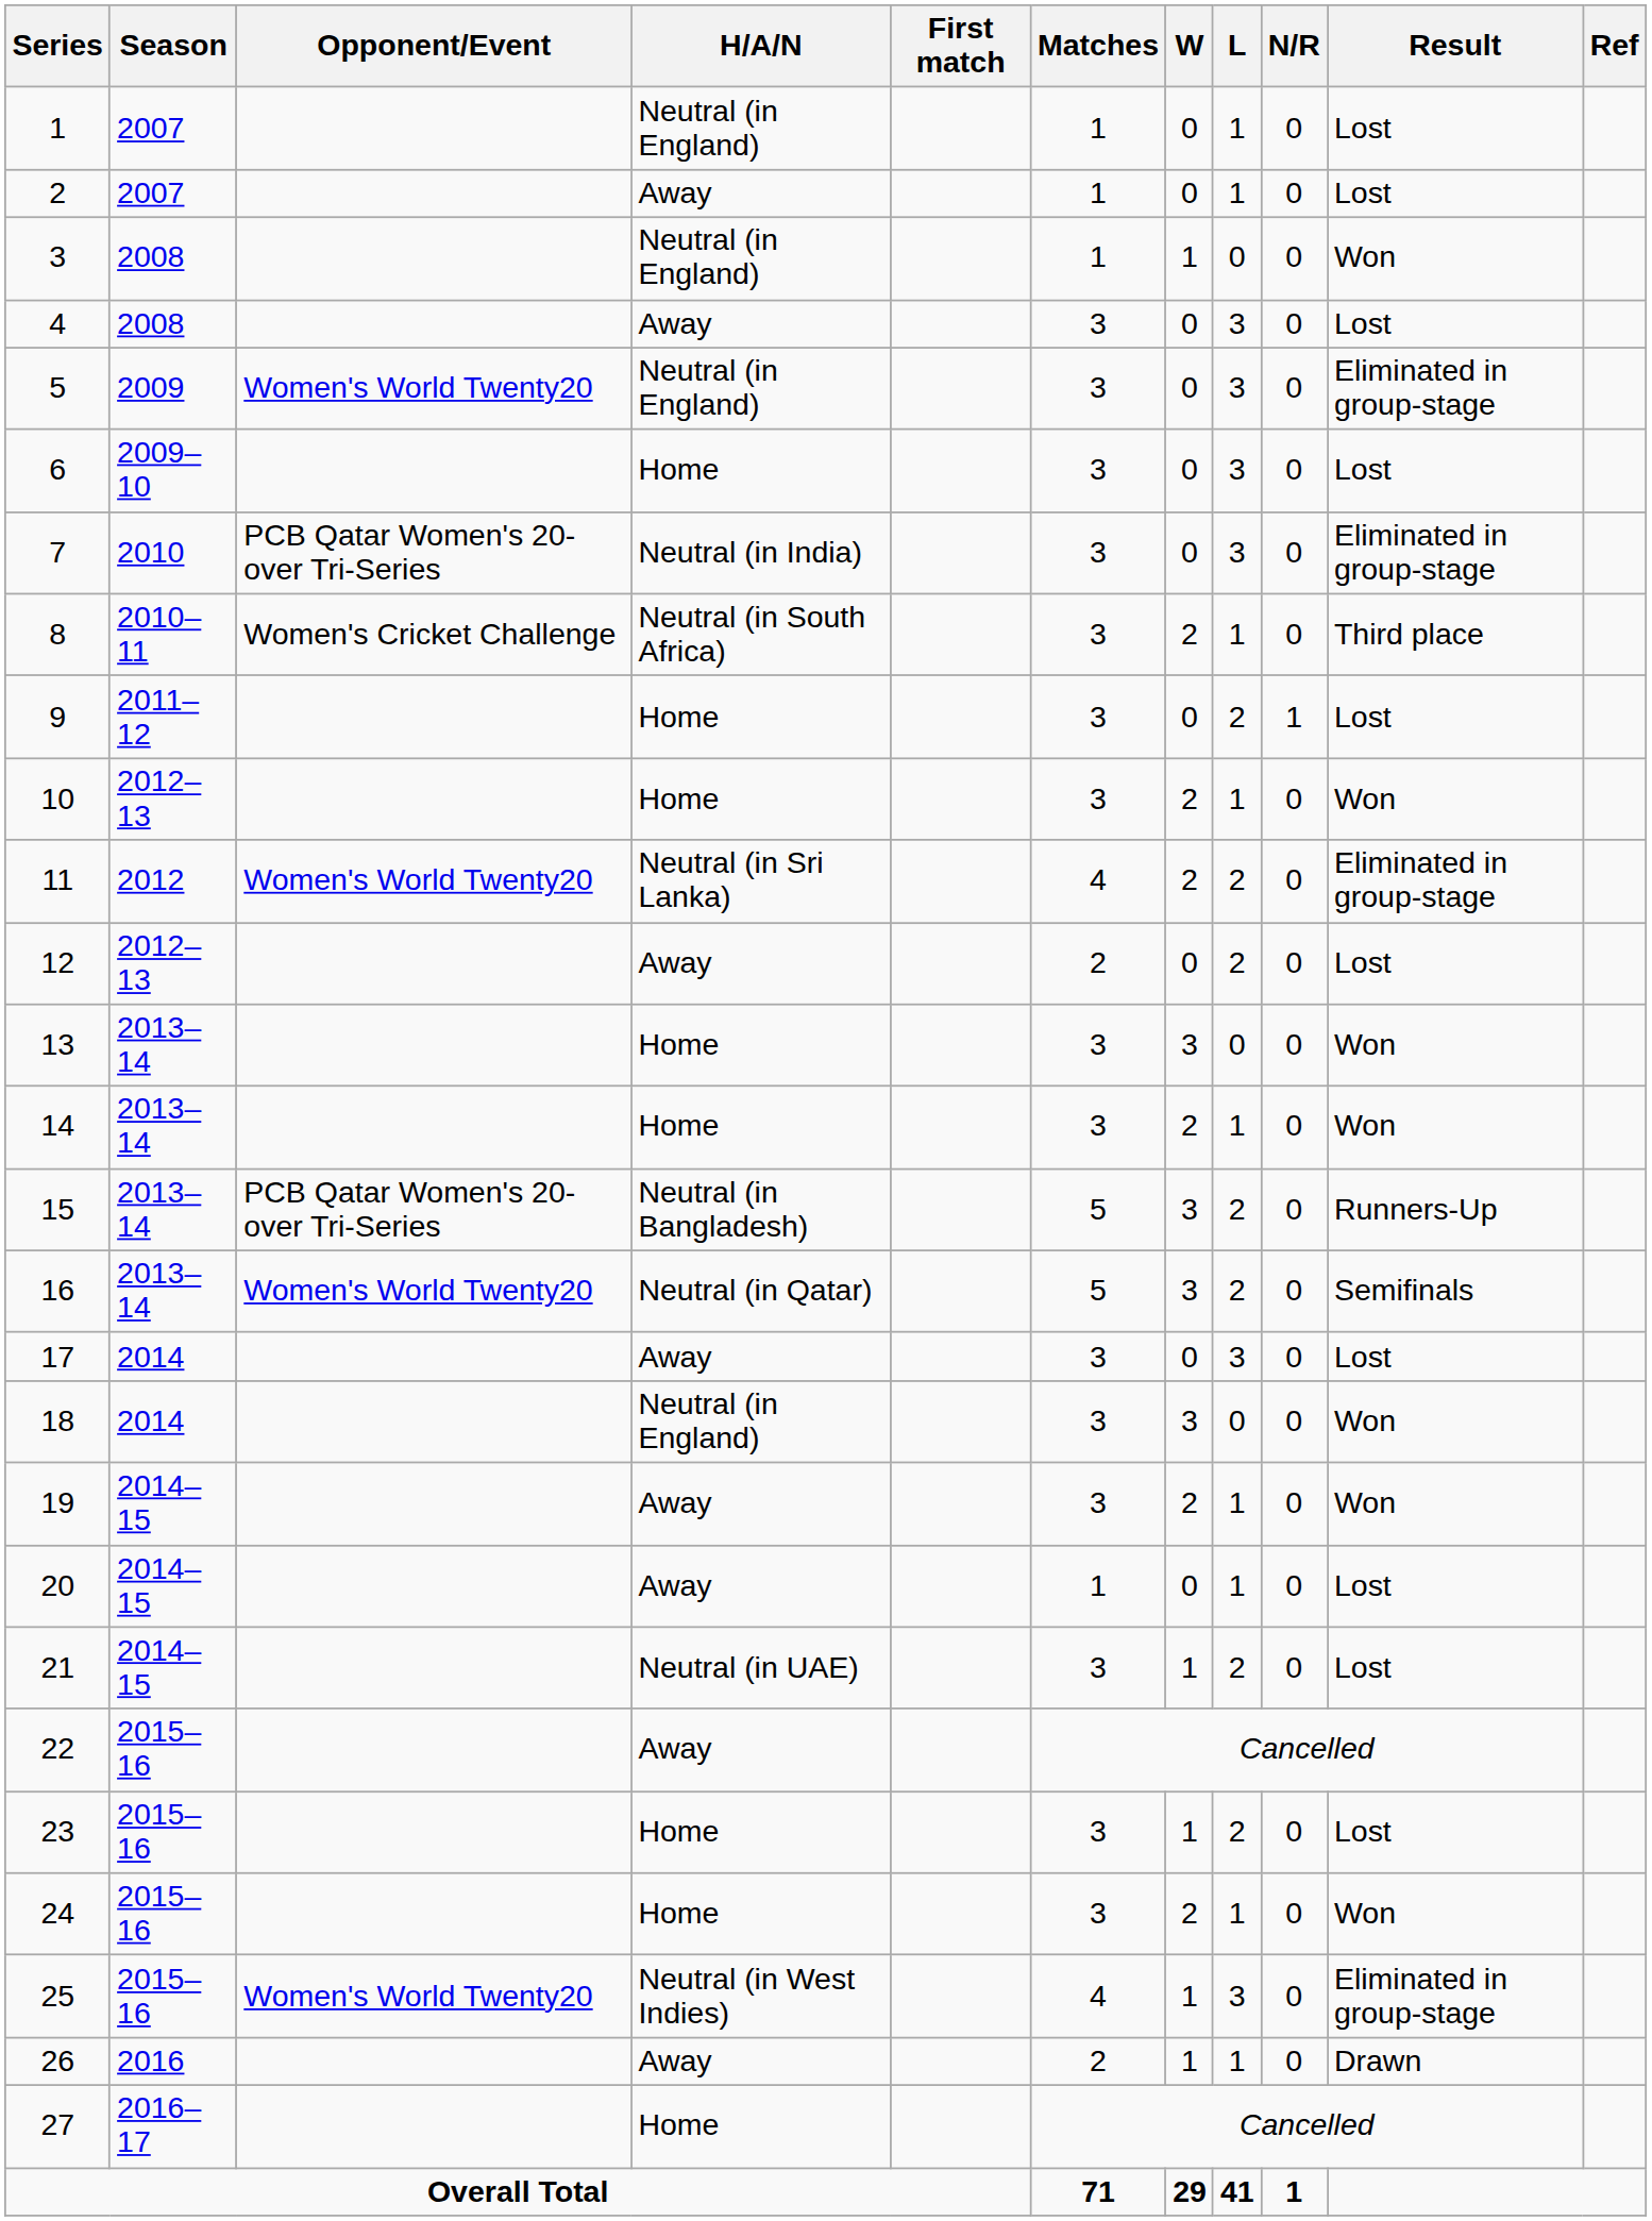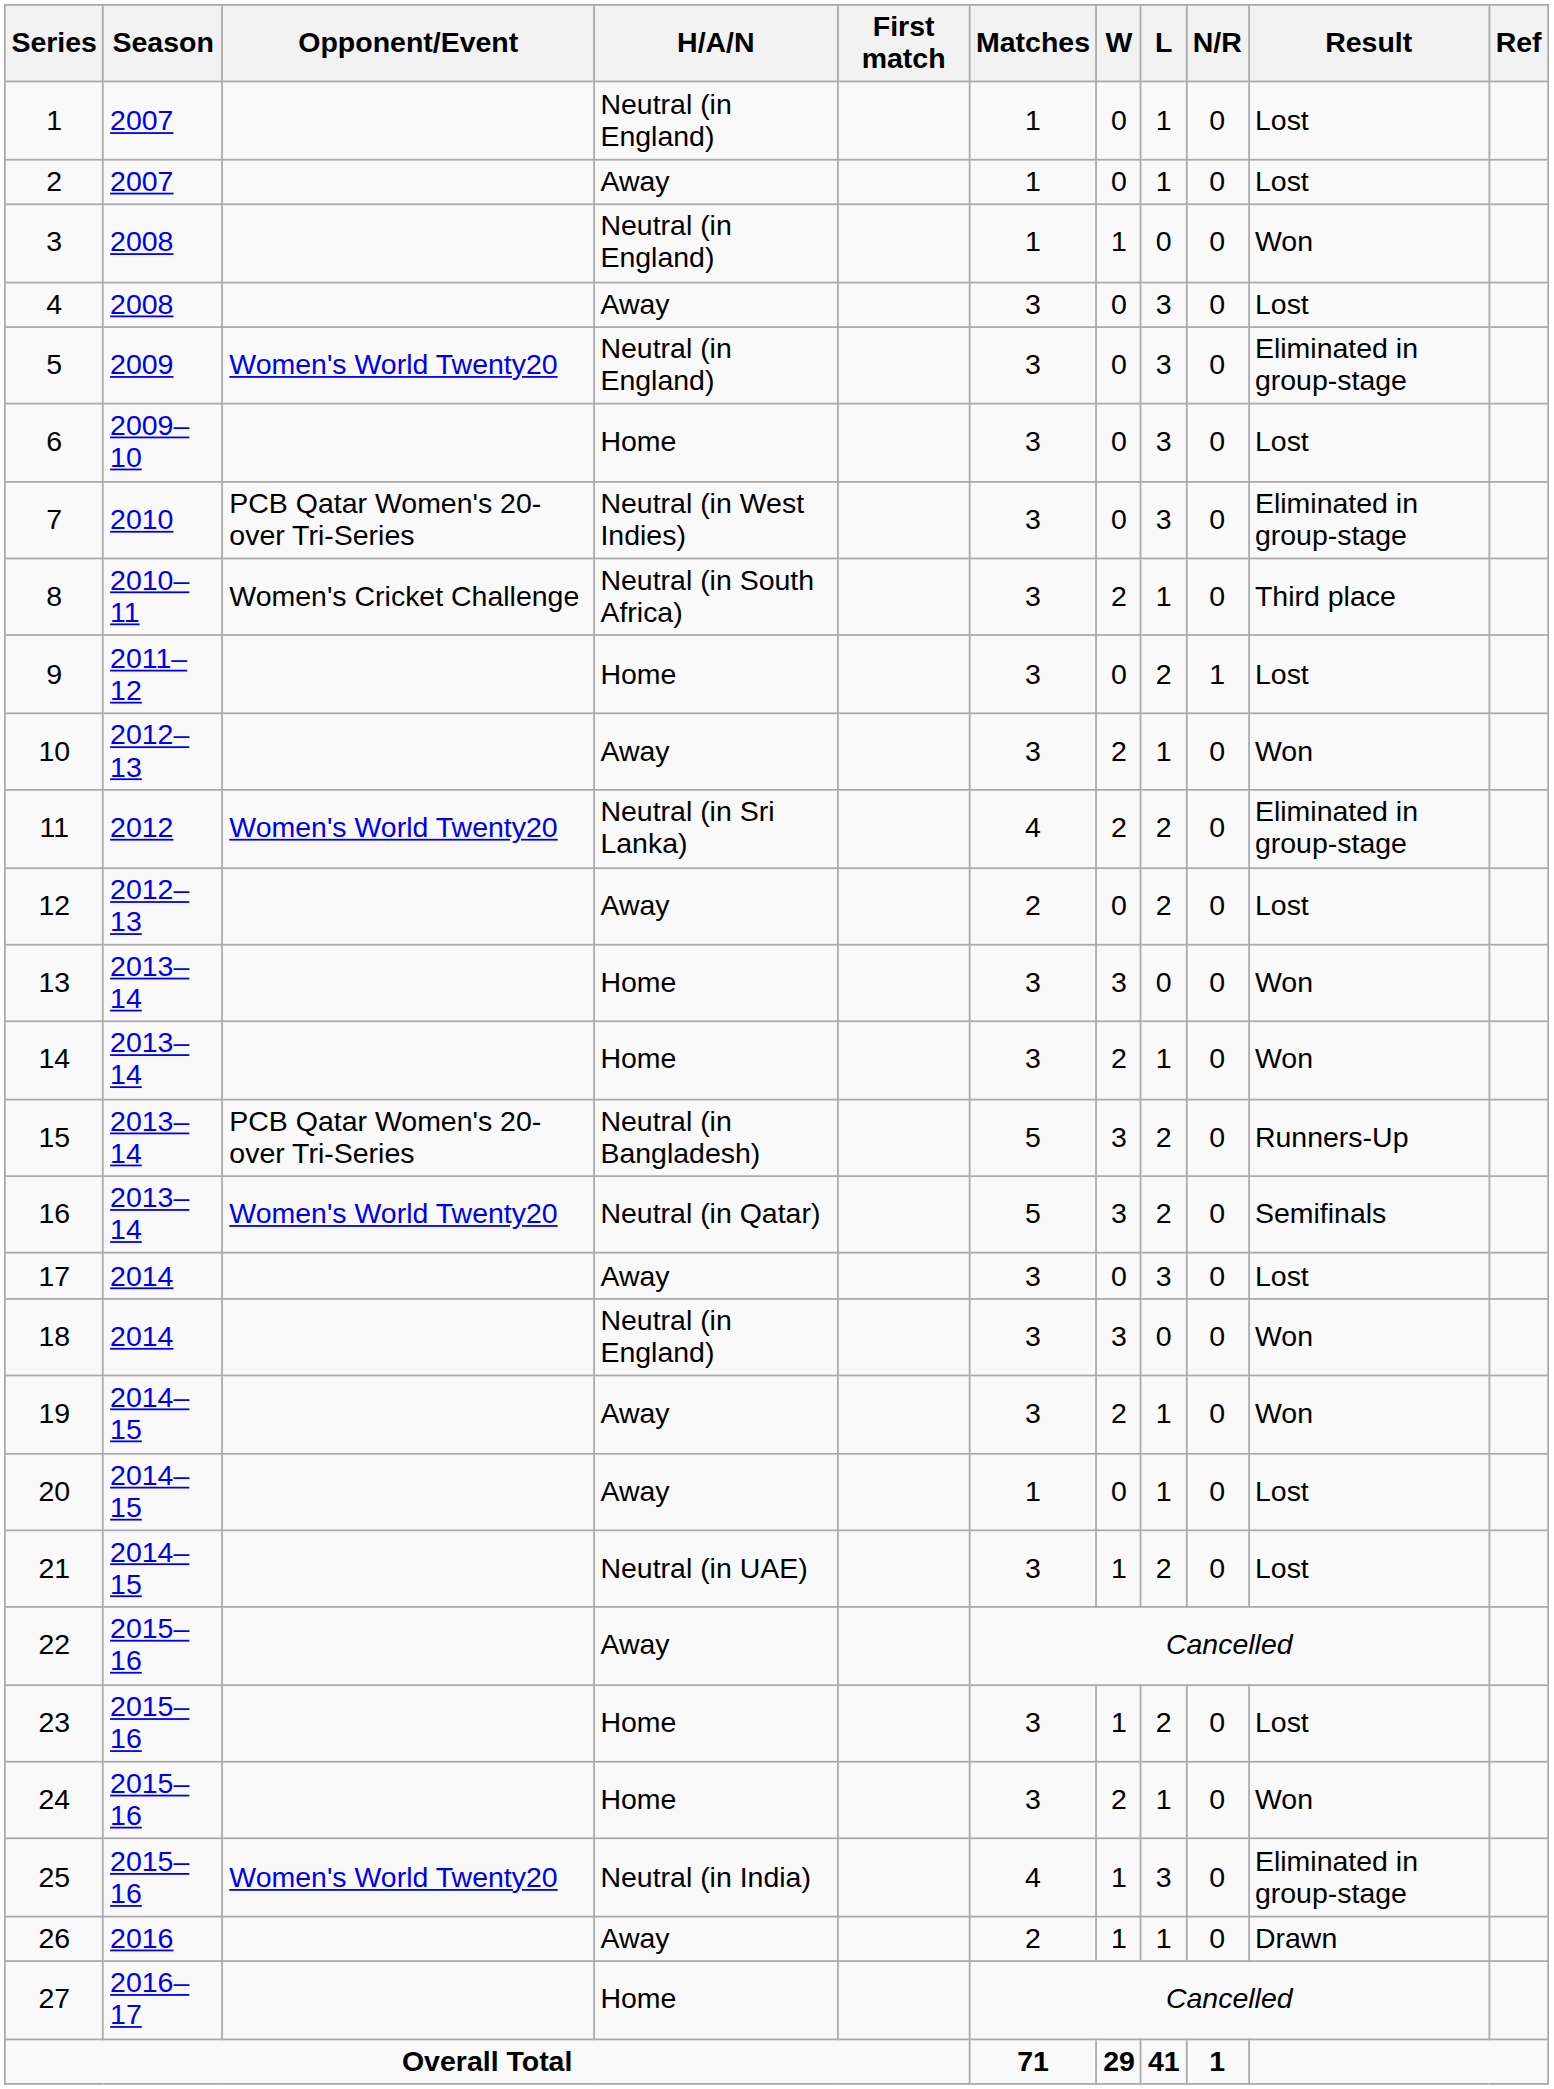 <table class="wikitable sortable">
 <tr>
 <th>Series</th>
 <th>Season</th>
 <th>Opponent/Event</th>
 <th>H/A/N</th>
 <th>First match</th>
 <th>Matches</th>
 <th>W</th>
 <th>L</th>
 <th>N/R</th>
 <th>Result</th>
 <th class="unsortable">Ref</th>
 </tr>
 <tr>
 <td align="center">1</td>
 <td><a href='#'>2007</a></td>
 <td></td>
 <td>Neutral (in England)</td>
 <td></td>
 <td align="center">1</td>
 <td align="center">0</td>
 <td align="center">1</td>
 <td align="center">0</td>
 <td>Lost</td>
 <td></td>
 </tr>
 <tr>
 <td align="center">2</td>
 <td><a href='#'>2007</a></td>
 <td></td>
 <td>Away</td>
 <td></td>
 <td align="center">1</td>
 <td align="center">0</td>
 <td align="center">1</td>
 <td align="center">0</td>
 <td>Lost</td>
 <td></td>
 </tr>
 <tr>
 <td align="center">3</td>
 <td><a href='#'>2008</a></td>
 <td></td>
 <td>Neutral (in England)</td>
 <td></td>
 <td align="center">1</td>
 <td align="center">1</td>
 <td align="center">0</td>
 <td align="center">0</td>
 <td>Won</td>
 <td></td>
 </tr>
 <tr>
 <td align="center">4</td>
 <td><a href='#'>2008</a></td>
 <td></td>
 <td>Away</td>
 <td></td>
 <td align="center">3</td>
 <td align="center">0</td>
 <td align="center">3</td>
 <td align="center">0</td>
 <td>Lost</td>
 <td></td>
 </tr>
 <tr>
 <td align="center">5</td>
 <td><a href='#'>2009</a></td>
 <td><a href='#'>Women's World Twenty20</a></td>
 <td>Neutral (in England)</td>
 <td></td>
 <td align="center">3</td>
 <td align="center">0</td>
 <td align="center">3</td>
 <td align="center">0</td>
 <td>Eliminated in group-stage</td>
 <td></td>
 </tr>
 <tr>
 <td align="center">6</td>
 <td><a href='#'>2009–10</a></td>
 <td></td>
 <td>Home</td>
 <td></td>
 <td align="center">3</td>
 <td align="center">0</td>
 <td align="center">3</td>
 <td align="center">0</td>
 <td>Lost</td>
 <td></td>
 </tr>
 <tr>
 <td align="center">7</td>
 <td><a href='#'>2010</a></td>
 <td>PCB Qatar Women's 20-over Tri-Series</td>
-<td>Neutral (in India)</td>
+<td>Neutral (in West Indies)</td>
 <td></td>
 <td align="center">3</td>
 <td align="center">0</td>
 <td align="center">3</td>
 <td align="center">0</td>
 <td>Eliminated in group-stage</td>
 <td></td>
 </tr>
 <tr>
 <td align="center">8</td>
 <td><a href='#'>2010–11</a></td>
 <td>Women's Cricket Challenge</td>
 <td>Neutral (in South Africa)</td>
 <td></td>
 <td align="center">3</td>
 <td align="center">2</td>
 <td align="center">1</td>
 <td align="center">0</td>
 <td>Third place</td>
 <td></td>
 </tr>
 <tr>
 <td align="center">9</td>
 <td><a href='#'>2011–12</a></td>
 <td></td>
 <td>Home</td>
 <td></td>
 <td align="center">3</td>
 <td align="center">0</td>
 <td align="center">2</td>
 <td align="center">1</td>
 <td>Lost</td>
 <td></td>
 </tr>
 <tr>
 <td align="center">10</td>
 <td><a href='#'>2012–13</a></td>
 <td></td>
-<td>Home</td>
+<td>Away</td>
 <td></td>
 <td align="center">3</td>
 <td align="center">2</td>
 <td align="center">1</td>
 <td align="center">0</td>
 <td>Won</td>
 <td></td>
 </tr>
 <tr>
 <td align="center">11</td>
 <td><a href='#'>2012</a></td>
 <td><a href='#'>Women's World Twenty20</a></td>
 <td>Neutral (in Sri Lanka)</td>
 <td></td>
 <td align="center">4</td>
 <td align="center">2</td>
 <td align="center">2</td>
 <td align="center">0</td>
 <td>Eliminated in group-stage</td>
 <td></td>
 </tr>
 <tr>
 <td align="center">12</td>
 <td><a href='#'>2012–13</a></td>
 <td></td>
 <td>Away</td>
 <td></td>
 <td align="center">2</td>
 <td align="center">0</td>
 <td align="center">2</td>
 <td align="center">0</td>
 <td>Lost</td>
 <td></td>
 </tr>
 <tr>
 <td align="center">13</td>
 <td><a href='#'>2013–14</a></td>
 <td></td>
 <td>Home</td>
 <td></td>
 <td align="center">3</td>
 <td align="center">3</td>
 <td align="center">0</td>
 <td align="center">0</td>
 <td>Won</td>
 <td></td>
 </tr>
 <tr>
 <td align="center">14</td>
 <td><a href='#'>2013–14</a></td>
 <td></td>
 <td>Home</td>
 <td></td>
 <td align="center">3</td>
 <td align="center">2</td>
 <td align="center">1</td>
 <td align="center">0</td>
 <td>Won</td>
 <td></td>
 </tr>
 <tr>
 <td align="center">15</td>
 <td><a href='#'>2013–14</a></td>
 <td>PCB Qatar Women's 20-over Tri-Series</td>
 <td>Neutral (in Bangladesh)</td>
 <td></td>
 <td align="center">5</td>
 <td align="center">3</td>
 <td align="center">2</td>
 <td align="center">0</td>
 <td>Runners-Up</td>
 <td></td>
 </tr>
 <tr>
 <td align="center">16</td>
 <td><a href='#'>2013–14</a></td>
 <td><a href='#'>Women's World Twenty20</a></td>
 <td>Neutral (in Qatar)</td>
 <td></td>
 <td align="center">5</td>
 <td align="center">3</td>
 <td align="center">2</td>
 <td align="center">0</td>
 <td>Semifinals</td>
 <td></td>
 </tr>
 <tr>
 <td align="center">17</td>
 <td><a href='#'>2014</a></td>
 <td></td>
 <td>Away</td>
 <td></td>
 <td align="center">3</td>
 <td align="center">0</td>
 <td align="center">3</td>
 <td align="center">0</td>
 <td>Lost</td>
 <td></td>
 </tr>
 <tr>
 <td align="center">18</td>
 <td><a href='#'>2014</a></td>
 <td></td>
 <td>Neutral (in England)</td>
 <td></td>
 <td align="center">3</td>
 <td align="center">3</td>
 <td align="center">0</td>
 <td align="center">0</td>
 <td>Won</td>
 <td></td>
 </tr>
 <tr>
 <td align="center">19</td>
 <td><a href='#'>2014–15</a></td>
 <td></td>
 <td>Away</td>
 <td></td>
 <td align="center">3</td>
 <td align="center">2</td>
 <td align="center">1</td>
 <td align="center">0</td>
 <td>Won</td>
 <td></td>
 </tr>
 <tr>
 <td align="center">20</td>
 <td><a href='#'>2014–15</a></td>
 <td></td>
 <td>Away</td>
 <td></td>
 <td align="center">1</td>
 <td align="center">0</td>
 <td align="center">1</td>
 <td align="center">0</td>
 <td>Lost</td>
 <td></td>
 </tr>
 <tr>
 <td align="center">21</td>
 <td><a href='#'>2014–15</a></td>
 <td></td>
 <td>Neutral (in UAE)</td>
 <td></td>
 <td align="center">3</td>
 <td align="center">1</td>
 <td align="center">2</td>
 <td align="center">0</td>
 <td>Lost</td>
 <td></td>
 </tr>
 <tr>
 <td align="center">22</td>
 <td><a href='#'>2015–16</a></td>
 <td></td>
 <td>Away</td>
 <td></td>
 <td colspan="5" ; align="center"><em>Cancelled</em></td>
 <td></td>
 </tr>
 <tr>
 <td align="center">23</td>
 <td><a href='#'>2015–16</a></td>
 <td></td>
 <td>Home</td>
 <td></td>
 <td align="center">3</td>
 <td align="center">1</td>
 <td align="center">2</td>
 <td align="center">0</td>
 <td>Lost</td>
 <td></td>
 </tr>
 <tr>
 <td align="center">24</td>
 <td><a href='#'>2015–16</a></td>
 <td></td>
 <td>Home</td>
 <td></td>
 <td align="center">3</td>
 <td align="center">2</td>
 <td align="center">1</td>
 <td align="center">0</td>
 <td>Won</td>
 <td></td>
 </tr>
 <tr>
 <td align="center">25</td>
 <td><a href='#'>2015–16</a></td>
 <td><a href='#'>Women's World Twenty20</a></td>
-<td>Neutral (in West Indies)</td>
+<td>Neutral (in India)</td>
 <td></td>
 <td align="center">4</td>
 <td align="center">1</td>
 <td align="center">3</td>
 <td align="center">0</td>
 <td>Eliminated in group-stage</td>
 <td></td>
 </tr>
 <tr>
 <td align="center">26</td>
 <td><a href='#'>2016</a></td>
 <td></td>
 <td>Away</td>
 <td></td>
 <td align="center">2</td>
 <td align="center">1</td>
 <td align="center">1</td>
 <td align="center">0</td>
 <td>Drawn</td>
 <td></td>
 </tr>
 <tr>
 <td align="center">27</td>
 <td><a href='#'>2016–17</a></td>
 <td></td>
 <td>Home</td>
 <td></td>
 <td colspan="5" ; align="center"><em>Cancelled</em></td>
 <td></td>
 </tr>
 <tr class="sortbottom">
 <td colspan="5" ; align="center"><strong>Overall Total</strong></td>
 <td align="center"><strong>71</strong></td>
 <td align="center"><strong>29</strong></td>
 <td align="center"><strong>41</strong></td>
 <td align="center"><strong>1</strong></td>
 <td colspan="2"></td>
 </tr>
 </table>
